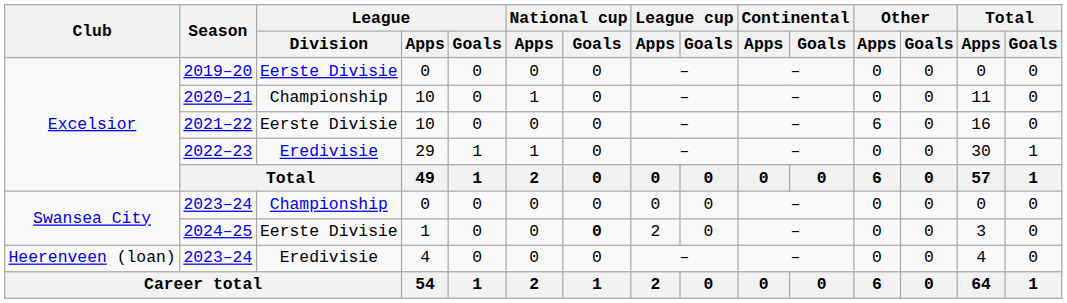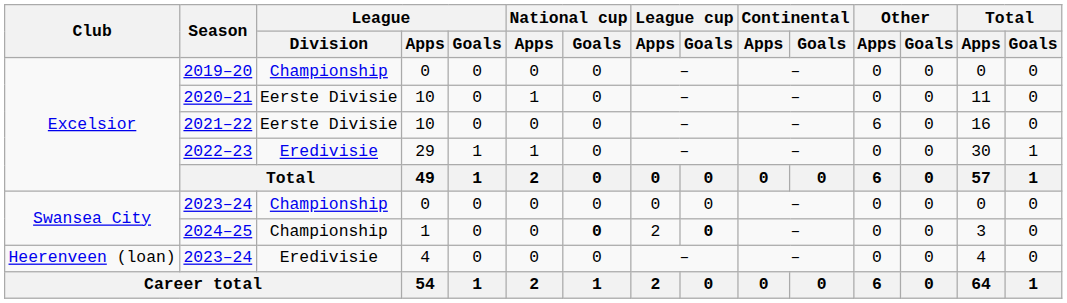 <table class="wikitable" style="text-align:center">
 <tr>
 <th rowspan="2">Club</th>
 <th rowspan="2">Season</th>
 <th colspan="3">League</th>
 <th colspan="2">National cup</th>
 <th colspan="2">League cup</th>
 <th colspan="2">Continental</th>
 <th colspan="2">Other</th>
 <th colspan="2">Total</th>
 </tr>
 <tr>
 <th>Division</th>
 <th>Apps</th>
 <th>Goals</th>
 <th>Apps</th>
 <th>Goals</th>
 <th>Apps</th>
 <th>Goals</th>
 <th>Apps</th>
 <th>Goals</th>
 <th>Apps</th>
 <th>Goals</th>
 <th>Apps</th>
 <th>Goals</th>
 </tr>
 <tr>
 <td rowspan="5"><a href='#'>Excelsior</a></td>
 <td><a href='#'>2019–20</a></td>
-<td><a href='#'>Eerste Divisie</a></td>
+<td><a href='#'>Championship</a></td>
 <td>0</td>
 <td>0</td>
 <td>0</td>
 <td>0</td>
 <td colspan="2">–</td>
 <td colspan="2">–</td>
 <td>0</td>
 <td>0</td>
 <td>0</td>
 <td>0</td>
 </tr>
 <tr>
 <td><a href='#'>2020–21</a></td>
-<td>Championship</td>
+<td>Eerste Divisie</td>
 <td>10</td>
 <td>0</td>
 <td>1</td>
 <td>0</td>
 <td colspan="2">–</td>
 <td colspan="2">–</td>
 <td>0</td>
 <td>0</td>
 <td>11</td>
 <td>0</td>
 </tr>
 <tr>
 <td><a href='#'>2021–22</a></td>
 <td>Eerste Divisie</td>
 <td>10</td>
 <td>0</td>
 <td>0</td>
 <td>0</td>
 <td colspan="2">–</td>
 <td colspan="2">–</td>
 <td>6</td>
 <td>0</td>
 <td>16</td>
 <td>0</td>
 </tr>
 <tr>
 <td><a href='#'>2022–23</a></td>
 <td><a href='#'>Eredivisie</a></td>
 <td>29</td>
 <td>1</td>
 <td>1</td>
 <td>0</td>
 <td colspan="2">–</td>
 <td colspan="2">–</td>
 <td>0</td>
 <td>0</td>
 <td>30</td>
 <td>1</td>
 </tr>
 <tr>
 <th colspan="2">Total</th>
 <th>49</th>
 <th>1</th>
 <th>2</th>
 <th>0</th>
 <th>0</th>
 <th>0</th>
 <th>0</th>
 <th>0</th>
 <th>6</th>
 <th>0</th>
 <th>57</th>
 <th>1</th>
 </tr>
 <tr>
 <td rowspan=2><a href='#'>Swansea City</a></td>
 <td><a href='#'>2023–24</a></td>
 <td><a href='#'>Championship</a></td>
 <td>0</td>
 <td>0</td>
 <td>0</td>
 <td>0</td>
 <td>0</td>
 <td>0</td>
 <td colspan="2">–</td>
 <td>0</td>
 <td>0</td>
 <td>0</td>
 <td>0</td>
 </tr>
 <tr>
 <td><a href='#'>2024–25</a></td>
-<td>Eerste Divisie</td>
+<td>Championship</td>
 <td>1</td>
 <td>0</td>
 <td>0</td>
 <td><strong>0</strong></td>
 <td>2</td>
-<td>0</td>
+<td><strong>0</strong></td>
 <td colspan="2">–</td>
 <td>0</td>
 <td>0</td>
 <td>3</td>
 <td>0</td>
 </tr>
 <tr>
 <td><a href='#'>Heerenveen</a> (loan)</td>
 <td><a href='#'>2023–24</a></td>
 <td>Eredivisie</td>
 <td>4</td>
 <td>0</td>
 <td>0</td>
 <td>0</td>
 <td colspan="2">–</td>
 <td colspan="2">–</td>
 <td>0</td>
 <td>0</td>
 <td>4</td>
 <td>0</td>
 </tr>
 <tr>
 <th colspan="3">Career total</th>
 <th>54</th>
 <th>1</th>
 <th>2</th>
 <th>1</th>
 <th>2</th>
 <th>0</th>
 <th>0</th>
 <th>0</th>
 <th>6</th>
 <th>0</th>
 <th>64</th>
 <th>1</th>
 </tr>
 </table>
